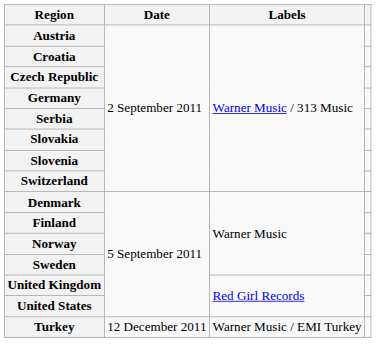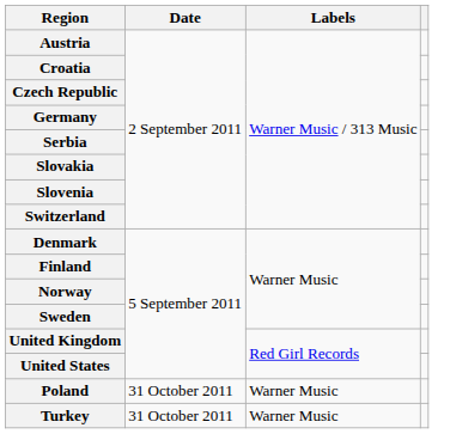 <table class="wikitable plainrowheaders">
 <tr>
 <th scope="col">Region</th>
 <th scope="col">Date</th>
 <th scope="col">Labels</th>
 <th scope="col"></th>
 </tr>
 <tr>
 <th scope="row">Austria</th>
 <td rowspan="8">2 September 2011</td>
 <td rowspan="8"><a href='#'>Warner Music</a> / 313 Music</td>
 <td></td>
 </tr>
 <tr>
 <th scope="row">Croatia</th>
 <td></td>
 </tr>
 <tr>
 <th scope="row">Czech Republic</th>
 <td></td>
 </tr>
 <tr>
 <th scope="row">Germany</th>
 <td></td>
 </tr>
 <tr>
 <th scope="row">Serbia</th>
 <td></td>
 </tr>
 <tr>
 <th scope="row">Slovakia</th>
 <td></td>
 </tr>
 <tr>
 <th scope="row">Slovenia</th>
 <td></td>
 </tr>
 <tr>
 <th scope="row">Switzerland</th>
 <td></td>
 </tr>
 <tr>
 <th scope="row">Denmark</th>
 <td rowspan="6">5 September 2011</td>
 <td rowspan="4">Warner Music</td>
 <td></td>
 </tr>
 <tr>
 <th scope="row">Finland</th>
 <td></td>
 </tr>
 <tr>
 <th scope="row">Norway</th>
 <td></td>
 </tr>
 <tr>
 <th scope="row">Sweden</th>
 <td></td>
 </tr>
 <tr>
 <th scope="row">United Kingdom</th>
 <td rowspan="2"><a href='#'>Red Girl Records</a></td>
 <td></td>
 </tr>
 <tr>
 <th scope="row">United States</th>
 </tr>
 <tr>
+<th scope="row">Poland</th>
+<td>31 October 2011</td>
+<td>Warner Music</td>
+<td></td>
+</tr>
+<tr>
 <th scope="row">Turkey</th>
-<td>12 December 2011</td>
-<td>Warner Music / EMI Turkey</td>
+<td>31 October 2011</td>
+<td>Warner Music</td>
 <td></td>
 </tr>
 </table>
